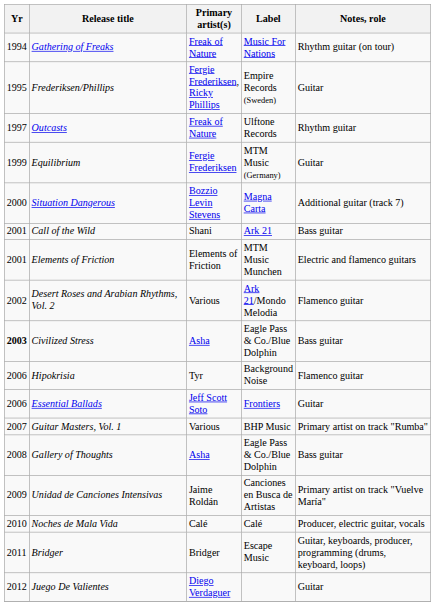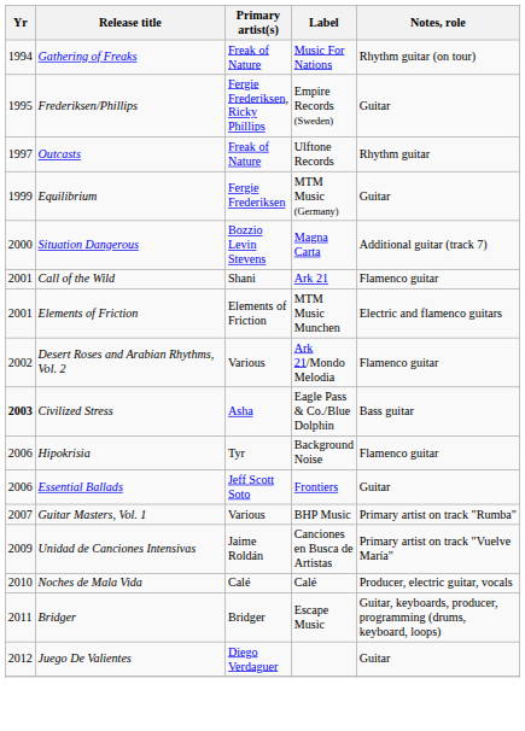 <table class="wikitable sortable" style="text-align:left;font-size:90%;">
 <tr>
 <th>Yr</th>
 <th style="width:18em;">Release title</th>
 <th>Primary artist(s)</th>
 <th>Label</th>
 <th style="width:16em;">Notes, role</th>
 </tr>
 <tr>
 <td>1994</td>
 <td><em><a href='#'>Gathering of Freaks</a></em></td>
 <td><a href='#'>Freak of Nature</a></td>
 <td><a href='#'>Music For Nations</a></td>
 <td>Rhythm guitar (on tour)</td>
 </tr>
 <tr>
 <td>1995</td>
 <td><em>Frederiksen/Phillips </em></td>
 <td><a href='#'>Fergie Frederiksen</a>, <a href='#'>Ricky Phillips</a></td>
 <td>Empire Records <small>(Sweden)</small></td>
 <td>Guitar</td>
 </tr>
 <tr>
 <td>1997</td>
 <td><em><a href='#'>Outcasts</a></em></td>
 <td><a href='#'>Freak of Nature</a></td>
 <td>Ulftone Records</td>
 <td>Rhythm guitar</td>
 </tr>
 <tr>
 <td>1999</td>
 <td><em>Equilibrium </em></td>
 <td><a href='#'>Fergie Frederiksen</a></td>
 <td>MTM Music <small>(Germany)</small></td>
 <td>Guitar</td>
 </tr>
 <tr>
 <td>2000</td>
 <td><em> <a href='#'>Situation Dangerous</a></em></td>
 <td><a href='#'>Bozzio Levin Stevens</a></td>
 <td><a href='#'>Magna Carta</a></td>
 <td>Additional guitar (track 7)</td>
 </tr>
 <tr>
 <td>2001</td>
 <td><em>Call of the Wild  </em></td>
 <td>Shani</td>
 <td><a href='#'>Ark 21</a></td>
-<td>Bass guitar</td>
+<td>Flamenco guitar</td>
 </tr>
 <tr>
 <td>2001</td>
 <td><em>Elements of Friction </em></td>
 <td>Elements of Friction</td>
 <td>MTM Music Munchen</td>
 <td>Electric and flamenco guitars</td>
 </tr>
 <tr>
 <td>2002</td>
 <td><em> Desert Roses and Arabian Rhythms, Vol. 2 </em></td>
 <td>Various</td>
 <td><a href='#'>Ark 21</a>/Mondo Melodia</td>
 <td>Flamenco guitar</td>
 </tr>
 <tr>
 <td><strong>2003</strong></td>
 <td><em> Civilized Stress</em></td>
 <td><a href='#'>Asha</a></td>
 <td>Eagle Pass & Co./Blue Dolphin</td>
 <td>Bass guitar</td>
 </tr>
 <tr>
 <td>2006</td>
 <td><em> Hipokrisia </em></td>
 <td>Tyr</td>
 <td>Background Noise</td>
 <td>Flamenco guitar</td>
 </tr>
 <tr>
 <td>2006</td>
 <td><em><a href='#'>Essential Ballads</a></em></td>
 <td><a href='#'>Jeff Scott Soto</a></td>
 <td><a href='#'>Frontiers</a></td>
 <td>Guitar</td>
 </tr>
 <tr>
 <td>2007</td>
 <td><em>Guitar Masters, Vol. 1 </em></td>
 <td>Various</td>
 <td>BHP Music</td>
 <td>Primary artist on track "Rumba"</td>
 </tr>
 <tr>
-<td>2008</td>
-<td><em> Gallery of Thoughts</em></td>
-<td><a href='#'>Asha</a></td>
-<td>Eagle Pass & Co./Blue Dolphin</td>
-<td>Bass guitar</td>
-</tr>
-<tr>
 <td>2009</td>
 <td><em>  Unidad de Canciones Intensivas</em></td>
 <td>Jaime Roldán</td>
 <td>Canciones en Busca de Artistas</td>
 <td>Primary artist on track "Vuelve María"</td>
 </tr>
 <tr>
 <td>2010</td>
 <td><em>Noches de Mala Vida</em></td>
 <td>Calé</td>
 <td>Calé</td>
 <td>Producer, electric guitar, vocals</td>
 </tr>
 <tr>
 <td>2011</td>
 <td><em>Bridger </em></td>
 <td>Bridger</td>
 <td>Escape Music</td>
 <td>Guitar, keyboards, producer, programming (drums, keyboard, loops)</td>
 </tr>
 <tr>
 <td>2012</td>
 <td><em>Juego De Valientes</em></td>
 <td><a href='#'>Diego Verdaguer</a></td>
 <td></td>
 <td>Guitar</td>
 </tr>
 <tr>
 </tr>
 </table>
